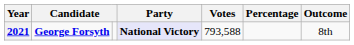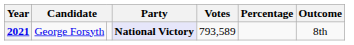 <table class="wikitable" style="text-align:center">
 <tr>
 <th>Year</th>
 <th colspan="2">Candidate</th>
 <th>Party</th>
 <th>Votes</th>
 <th>Percentage</th>
 <th>Outcome</th>
 </tr>
 <tr>
 <th><strong><a href='#'>2021</a></strong></th>
-<td><strong><a href='#'>George Forsyth</a></strong></td>
+<td><a href='#'>George Forsyth</a></td>
 <td></td>
 <td style="background: lavender;"><strong>National Victory</strong></td>
-<td>793,588</td>
+<td>793,589</td>
 <td></td>
 <td>8th</td>
 </tr>
 </table>
